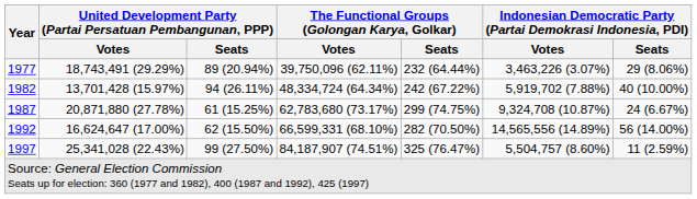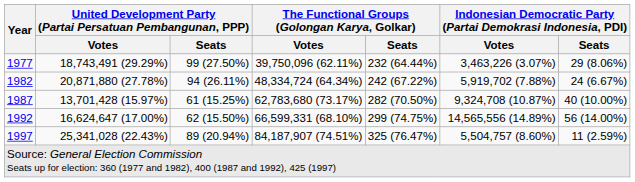 <table class="wikitable" style="font-size: 95%;">
 <tr>
 <th rowspan=2>Year</th>
 <th colspan=2><a href='#'>United Development Party</a><br>(<em>Partai Persatuan Pembangunan</em>, PPP)</th>
 <th colspan=2><a href='#'>The Functional Groups</a><br>(<em>Golongan Karya</em>, Golkar)</th>
 <th colspan=2><a href='#'>Indonesian Democratic Party</a><br>(<em>Partai Demokrasi Indonesia</em>, PDI)</th>
 </tr>
 <tr>
 <th>Votes</th>
 <th>Seats</th>
 <th>Votes</th>
 <th>Seats</th>
 <th>Votes</th>
 <th>Seats</th>
 </tr>
 <tr>
 <td align=left><a href='#'>1977</a></td>
 <td align=right>18,743,491 (29.29%)</td>
-<td align=right>89 (20.94%)</td>
+<td align=right>99 (27.50%)</td>
 <td align=right>39,750,096 (62.11%)</td>
 <td align=right>232 (64.44%)</td>
 <td align=right>3,463,226 (3.07%)</td>
 <td align=right>29 (8.06%)</td>
 </tr>
 <tr>
 <td align=left><a href='#'>1982</a></td>
-<td align=right>13,701,428 (15.97%)</td>
+<td align=right>20,871,880 (27.78%)</td>
 <td align=right>94 (26.11%)</td>
 <td align=right>48,334,724 (64.34%)</td>
 <td align=right>242 (67.22%)</td>
 <td align=right>5,919,702 (7.88%)</td>
-<td align=right>40 (10.00%)</td>
+<td align=right>24 (6.67%)</td>
 </tr>
 <tr>
 <td align=left><a href='#'>1987</a></td>
-<td align=right>20,871,880 (27.78%)</td>
+<td align=right>13,701,428 (15.97%)</td>
 <td align=right>61 (15.25%)</td>
 <td align=right>62,783,680 (73.17%)</td>
-<td align=right>299 (74.75%)</td>
+<td align=right>282 (70.50%)</td>
 <td align=right>9,324,708 (10.87%)</td>
-<td align=right>24 (6.67%)</td>
+<td align=right>40 (10.00%)</td>
 </tr>
 <tr>
 <td align=left><a href='#'>1992</a></td>
 <td align=right>16,624,647 (17.00%)</td>
 <td align=right>62 (15.50%)</td>
 <td align=right>66,599,331 (68.10%)</td>
-<td align=right>282 (70.50%)</td>
+<td align=right>299 (74.75%)</td>
 <td align=right>14,565,556 (14.89%)</td>
 <td align=right>56 (14.00%)</td>
 </tr>
 <tr>
 <td align=left><a href='#'>1997</a></td>
 <td align=right>25,341,028 (22.43%)</td>
-<td align=right>99 (27.50%)</td>
+<td align=right>89 (20.94%)</td>
 <td align=right>84,187,907 (74.51%)</td>
 <td align=right>325 (76.47%)</td>
 <td align=right>5,504,757 (8.60%)</td>
 <td align=right>11 (2.59%)</td>
 </tr>
 <tr style="background:#E9E9E9;">
 <td colspan="7">Source: <em>General Election Commission</em><br><small>Seats up for election: 360 (1977 and 1982), 400 (1987 and 1992), 425 (1997)</small></td>
 </tr>
 </table>
